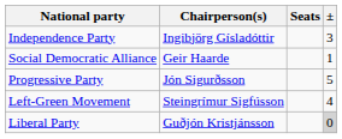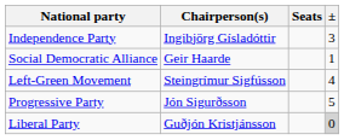 <table class="wikitable">
 <tr>
 <th>National party</th>
 <th>Chairperson(s)</th>
 <th>Seats</th>
 <th>±</th>
 </tr>
 <tr>
 <td> <a href='#'>Independence Party</a></td>
 <td><a href='#'>Ingibjörg Gísladóttir</a></td>
 <td></td>
 <td> 3</td>
 </tr>
 <tr>
 <td> <a href='#'>Social Democratic Alliance</a></td>
 <td><a href='#'>Geir Haarde</a></td>
 <td></td>
 <td> 1</td>
 </tr>
 <tr>
+<td> <a href='#'>Left-Green Movement</a></td>
+<td><a href='#'>Steingrímur Sigfússon</a></td>
+<td></td>
+<td> 4</td>
+</tr>
+<tr>
 <td> <a href='#'>Progressive Party</a></td>
 <td><a href='#'>Jón Sigurðsson</a></td>
 <td></td>
 <td> 5</td>
-</tr>
-<tr>
-<td> <a href='#'>Left-Green Movement</a></td>
-<td><a href='#'>Steingrímur Sigfússon</a></td>
-<td></td>
-<td> 4</td>
 </tr>
 <tr>
 <td> <a href='#'>Liberal Party</a></td>
 <td><a href='#'>Guðjón Kristjánsson</a></td>
 <td></td>
 <td style="background: lightgrey;"> 0</td>
 </tr>
 </table>
